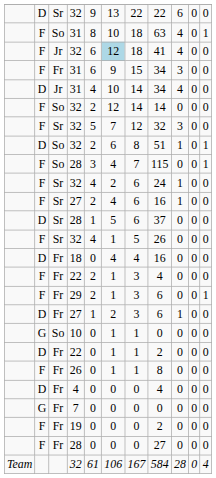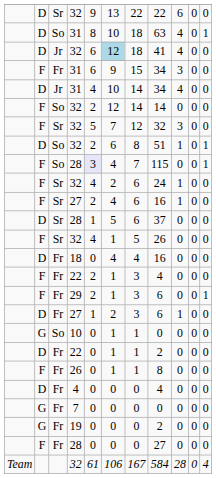 <table class="wikitable sortable" style="text-align:center">
 <tr>
 </tr>
 <tr>
 <td align=left></td>
 <td>D</td>
 <td>Sr</td>
 <td>32</td>
 <td>9</td>
 <td>13</td>
 <td>22</td>
 <td>22</td>
 <td>6</td>
 <td>0</td>
 <td>0</td>
 </tr>
 <tr>
 <td align=left></td>
-<td>F</td>
+<td>D</td>
 <td>So</td>
 <td>31</td>
 <td>8</td>
 <td>10</td>
 <td>18</td>
 <td>63</td>
 <td>4</td>
 <td>0</td>
 <td>1</td>
 </tr>
 <tr>
 <td align=left></td>
-<td>F</td>
+<td>D</td>
 <td>Jr</td>
 <td>32</td>
 <td>6</td>
 <td style="background: lightblue;">12</td>
 <td>18</td>
 <td>41</td>
 <td>4</td>
 <td>0</td>
 <td>0</td>
 </tr>
 <tr>
 <td align=left></td>
 <td>F</td>
 <td>Fr</td>
 <td>31</td>
 <td>6</td>
 <td>9</td>
 <td>15</td>
 <td>34</td>
 <td>3</td>
 <td>0</td>
 <td>0</td>
 </tr>
 <tr>
 <td align=left></td>
 <td>D</td>
 <td>Jr</td>
 <td>31</td>
 <td>4</td>
 <td>10</td>
 <td>14</td>
 <td>34</td>
 <td>4</td>
 <td>0</td>
 <td>0</td>
 </tr>
 <tr>
 <td align=left></td>
 <td>F</td>
 <td>So</td>
 <td>32</td>
 <td>2</td>
 <td>12</td>
 <td>14</td>
 <td>14</td>
 <td>0</td>
 <td>0</td>
 <td>0</td>
 </tr>
 <tr>
 <td align=left></td>
 <td>F</td>
 <td>Sr</td>
 <td>32</td>
 <td>5</td>
 <td>7</td>
 <td>12</td>
 <td>32</td>
 <td>3</td>
 <td>0</td>
 <td>0</td>
 </tr>
 <tr>
 <td align=left></td>
 <td>D</td>
 <td>So</td>
 <td>32</td>
 <td>2</td>
 <td>6</td>
 <td>8</td>
 <td>51</td>
 <td>1</td>
 <td>0</td>
 <td>1</td>
 </tr>
 <tr>
 <td align=left></td>
 <td>F</td>
 <td>So</td>
 <td>28</td>
-<td>3</td>
+<td style="background: lavender;">3</td>
 <td>4</td>
 <td>7</td>
 <td>115</td>
 <td>0</td>
 <td>0</td>
 <td>1</td>
 </tr>
 <tr>
 <td align=left></td>
 <td>F</td>
 <td>Sr</td>
 <td>32</td>
 <td>4</td>
 <td>2</td>
 <td>6</td>
 <td>24</td>
 <td>1</td>
 <td>0</td>
 <td>0</td>
 </tr>
 <tr>
 <td align=left></td>
 <td>F</td>
 <td>Sr</td>
 <td>27</td>
 <td>2</td>
 <td>4</td>
 <td>6</td>
 <td>16</td>
 <td>1</td>
 <td>0</td>
 <td>0</td>
 </tr>
 <tr>
 <td align=left></td>
 <td>D</td>
 <td>Sr</td>
 <td>28</td>
 <td>1</td>
 <td>5</td>
 <td>6</td>
 <td>37</td>
 <td>0</td>
 <td>0</td>
 <td>0</td>
 </tr>
 <tr>
 <td align=left></td>
 <td>F</td>
 <td>Sr</td>
 <td>32</td>
 <td>4</td>
 <td>1</td>
 <td>5</td>
 <td>26</td>
 <td>0</td>
 <td>0</td>
 <td>0</td>
 </tr>
 <tr>
 <td align=left></td>
 <td>D</td>
 <td>Fr</td>
 <td>18</td>
 <td>0</td>
 <td>4</td>
 <td>4</td>
 <td>16</td>
 <td>0</td>
 <td>0</td>
 <td>0</td>
 </tr>
 <tr>
 <td align=left></td>
 <td>F</td>
 <td>Fr</td>
 <td>22</td>
 <td>2</td>
 <td>1</td>
 <td>3</td>
 <td>4</td>
 <td>0</td>
 <td>0</td>
 <td>0</td>
 </tr>
 <tr>
 <td align=left></td>
 <td>F</td>
 <td>Fr</td>
 <td>29</td>
 <td>2</td>
 <td>1</td>
 <td>3</td>
 <td>6</td>
 <td>0</td>
 <td>0</td>
 <td>1</td>
 </tr>
 <tr>
 <td align=left></td>
 <td>D</td>
 <td>Fr</td>
 <td>27</td>
 <td>1</td>
 <td>2</td>
 <td>3</td>
 <td>6</td>
 <td>1</td>
 <td>0</td>
 <td>0</td>
 </tr>
 <tr>
 <td align=left></td>
 <td>G</td>
 <td>So</td>
 <td>10</td>
 <td>0</td>
 <td>1</td>
 <td>1</td>
 <td>0</td>
 <td>0</td>
 <td>0</td>
 <td>0</td>
 </tr>
 <tr>
 <td align=left></td>
 <td>D</td>
 <td>Fr</td>
 <td>22</td>
 <td>0</td>
 <td>1</td>
 <td>1</td>
 <td>2</td>
 <td>0</td>
 <td>0</td>
 <td>0</td>
 </tr>
 <tr>
 <td align=left></td>
 <td>F</td>
 <td>Fr</td>
 <td>26</td>
 <td>0</td>
 <td>1</td>
 <td>1</td>
 <td>8</td>
 <td>0</td>
 <td>0</td>
 <td>0</td>
 </tr>
 <tr>
 <td align=left></td>
 <td>D</td>
 <td>Fr</td>
 <td>4</td>
 <td>0</td>
 <td>0</td>
 <td>0</td>
 <td>4</td>
 <td>0</td>
 <td>0</td>
 <td>0</td>
 </tr>
 <tr>
 <td align=left></td>
 <td>G</td>
 <td>Fr</td>
 <td>7</td>
 <td>0</td>
 <td>0</td>
 <td>0</td>
 <td>0</td>
 <td>0</td>
 <td>0</td>
 <td>0</td>
 </tr>
 <tr>
 <td align=left></td>
-<td>F</td>
+<td>G</td>
 <td>Fr</td>
 <td>19</td>
 <td>0</td>
 <td>0</td>
 <td>0</td>
 <td>2</td>
 <td>0</td>
 <td>0</td>
 <td>0</td>
 </tr>
 <tr>
 <td align=left></td>
 <td>F</td>
 <td>Fr</td>
 <td>28</td>
 <td>0</td>
 <td>0</td>
 <td>0</td>
 <td>27</td>
 <td>0</td>
 <td>0</td>
 <td>0</td>
 </tr>
 <tr class="sortbottom">
 <td align=left><em>Team</em></td>
 <td></td>
 <td></td>
 <td><em>32</em></td>
 <td><em>61</em></td>
 <td><em>106</em></td>
 <td><em>167</em></td>
 <td><em>584</em></td>
 <td><em>28</em></td>
 <td><em>0</em></td>
 <td><em>4</em></td>
 </tr>
 </table>
